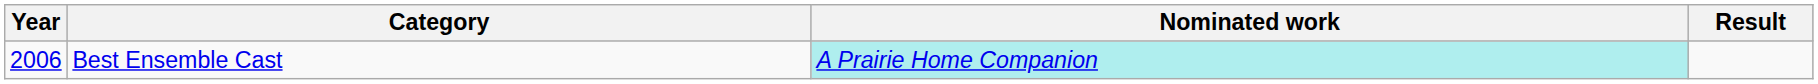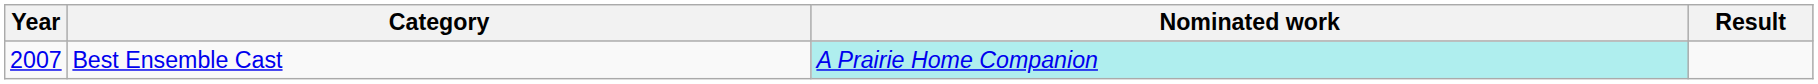 <table class="wikitable sortable">
 <tr>
 <th scope="col" style="width:1em;">Year</th>
 <th scope="col" style="width:33em;">Category</th>
 <th scope="col" style="width:39em;">Nominated work</th>
 <th scope="col" style="width:5em;">Result</th>
 </tr>
 <tr>
-<td><a href='#'>2006</a></td>
+<td><a href='#'>2007</a></td>
 <td><a href='#'>Best Ensemble Cast</a></td>
 <td style="background: paleturquoise;"><em><a href='#'>A Prairie Home Companion</a></em></td>
 <td></td>
 </tr>
 </table>
